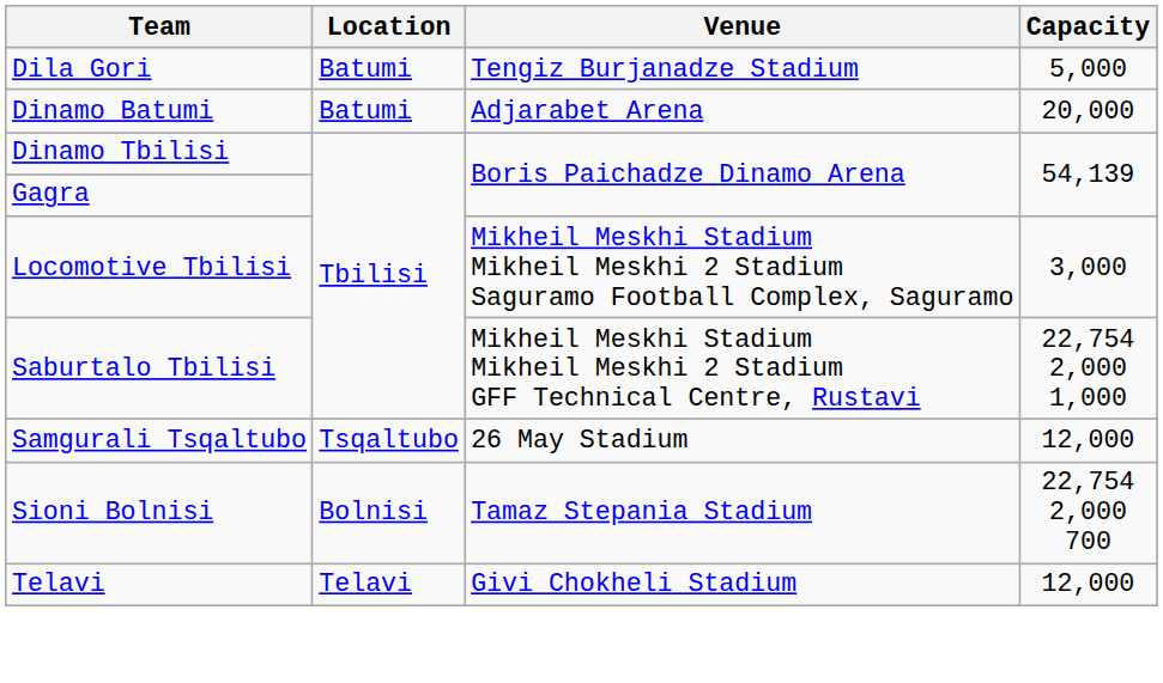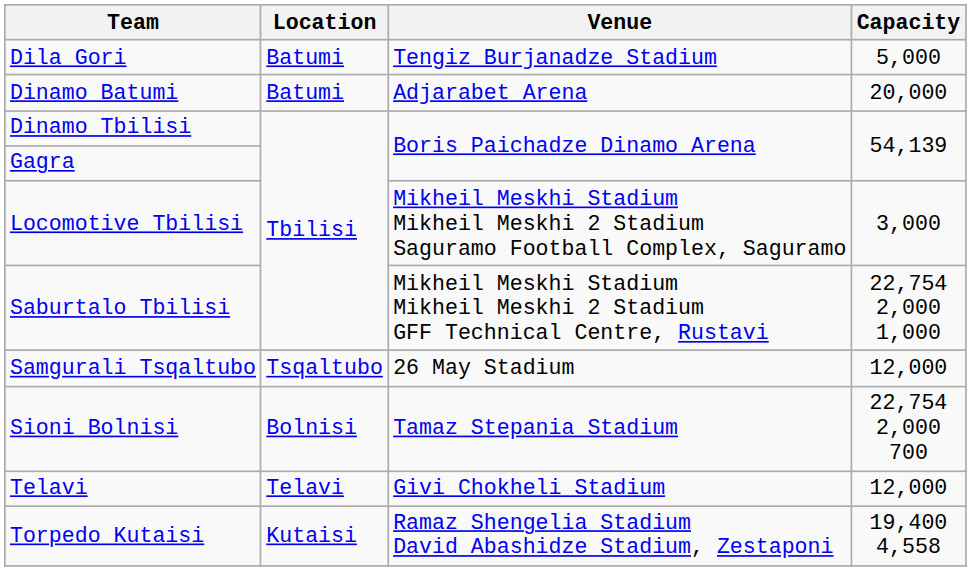 <table class="wikitable sortable" border="1">
 <tr>
 <th>Team</th>
 <th>Location</th>
 <th>Venue</th>
 <th>Capacity</th>
 </tr>
 <tr>
 <td><a href='#'>Dila Gori</a></td>
 <td><a href='#'>Batumi</a></td>
 <td><a href='#'>Tengiz Burjanadze Stadium</a></td>
 <td align="center">5,000</td>
 </tr>
 <tr>
 <td><a href='#'>Dinamo Batumi</a></td>
 <td><a href='#'>Batumi</a></td>
 <td><a href='#'>Adjarabet Arena</a></td>
 <td align="center">20,000</td>
 </tr>
 <tr>
 <td><a href='#'>Dinamo Tbilisi</a></td>
 <td rowspan="4"><a href='#'>Tbilisi</a></td>
 <td rowspan="2"><a href='#'>Boris Paichadze Dinamo Arena</a></td>
 <td rowspan="2" align="center">54,139</td>
 </tr>
 <tr>
 <td><a href='#'>Gagra</a></td>
 </tr>
 <tr>
 <td><a href='#'>Locomotive Tbilisi</a></td>
 <td><a href='#'>Mikheil Meskhi Stadium</a><br>Mikheil Meskhi 2 Stadium<br>Saguramo Football Complex, Saguramo</td>
 <td align="center">3,000</td>
 </tr>
 <tr>
 <td><a href='#'>Saburtalo Tbilisi</a></td>
 <td>Mikheil Meskhi Stadium<br>Mikheil Meskhi 2 Stadium<br>GFF Technical Centre, <a href='#'>Rustavi</a></td>
 <td align="center">22,754<br>2,000<br>1,000</td>
 </tr>
 <tr>
 <td><a href='#'>Samgurali Tsqaltubo</a></td>
 <td><a href='#'>Tsqaltubo</a></td>
 <td>26 May Stadium</td>
 <td align="center">12,000</td>
 </tr>
 <tr>
 <td><a href='#'>Sioni Bolnisi</a></td>
 <td><a href='#'>Bolnisi</a></td>
 <td><a href='#'>Tamaz Stepania Stadium</a></td>
 <td align="center">22,754<br>2,000<br>700</td>
 </tr>
 <tr>
 <td><a href='#'>Telavi</a></td>
 <td><a href='#'>Telavi</a></td>
 <td><a href='#'>Givi Chokheli Stadium</a></td>
 <td align="center">12,000</td>
 </tr>
+<tr>
+<td><a href='#'>Torpedo Kutaisi</a></td>
+<td><a href='#'>Kutaisi</a></td>
+<td><a href='#'>Ramaz Shengelia Stadium</a><br><a href='#'>David Abashidze Stadium</a>, <a href='#'>Zestaponi</a></td>
+<td align="center">19,400<br>4,558</td>
+</tr>
 </table>
